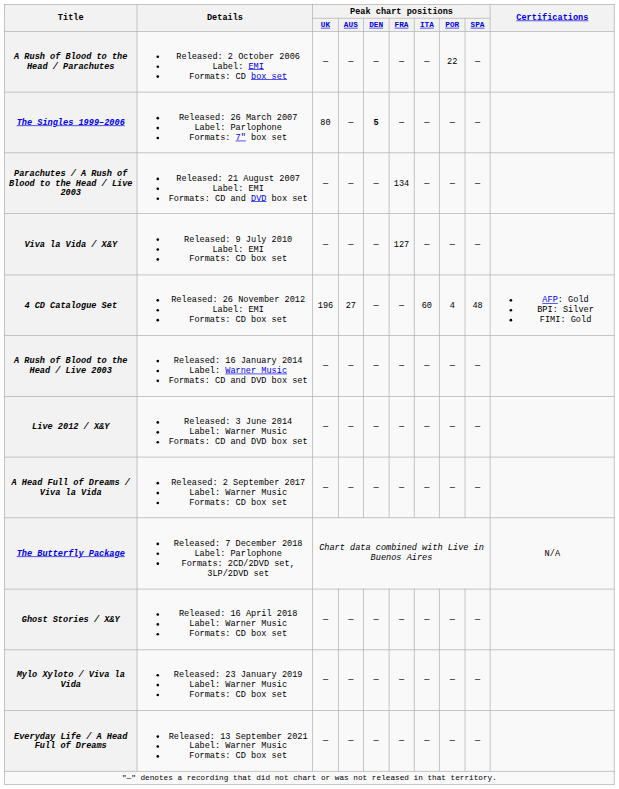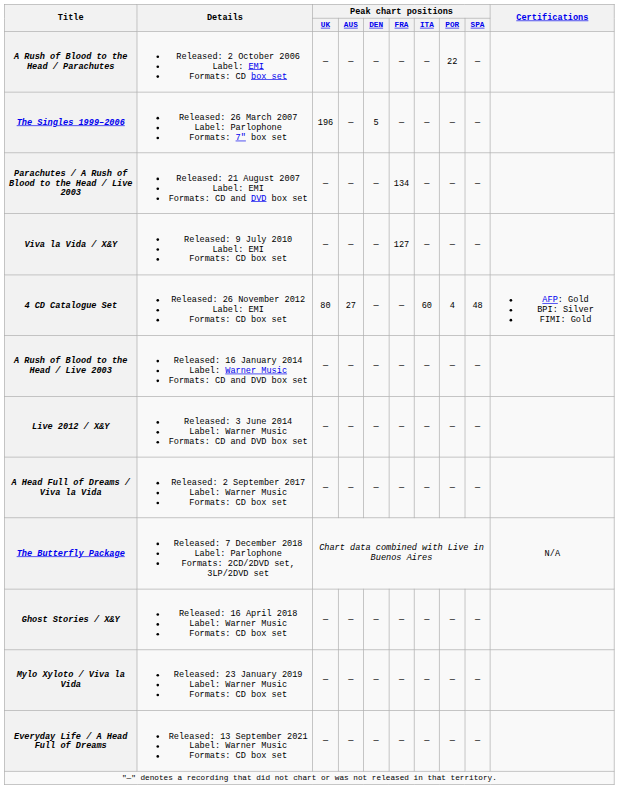 <table class="wikitable plainrowheaders" style="text-align:center;">
 <tr>
 <th scope="col" rowspan="2" style="width:15em;">Title</th>
 <th scope="col" rowspan="2" style="width:20em;">Details</th>
 <th scope="col" colspan="7">Peak chart positions</th>
 <th scope="col" rowspan="2" style="width:14em;"><a href='#'>Certifications</a></th>
 </tr>
 <tr>
 <th scope="col" style="width:2.8em; font-size:90%;"><a href='#'>UK</a><br></th>
 <th scope="col" style="width:2.8em; font-size:90%;"><a href='#'>AUS</a><br></th>
 <th scope="col" style="width:2.8em; font-size:90%;"><a href='#'>DEN</a><br></th>
 <th scope="col" style="width:2.8em; font-size:90%;"><a href='#'>FRA</a><br></th>
 <th scope="col" style="width:2.8em; font-size:90%;"><a href='#'>ITA</a><br></th>
 <th scope="col" style="width:2.8em; font-size:90%;"><a href='#'>POR</a><br></th>
 <th scope="col" style="width:2.8em; font-size:90%;"><a href='#'>SPA</a><br></th>
 </tr>
 <tr>
 <th scope="row"><em>A Rush of Blood to the Head / Parachutes</em></th>
 <td><br><ul><li>Released: 2 October 2006</li><li>Label: <a href='#'>EMI</a></li><li>Formats: CD <a href='#'>box set</a></li></ul></td>
 <td>—</td>
 <td>—</td>
 <td>—</td>
 <td>—</td>
 <td>—</td>
 <td>22</td>
 <td>—</td>
 <td></td>
 </tr>
 <tr>
 <th scope="row"><em><a href='#'>The Singles 1999–2006</a></em></th>
 <td><br><ul><li>Released: 26 March 2007</li><li>Label: Parlophone</li><li>Formats: <a href='#'>7"</a> box set</li></ul></td>
-<td>80</td>
+<td>196</td>
 <td>—</td>
-<td><strong>5</strong></td>
+<td>5</td>
 <td>—</td>
 <td>—</td>
 <td>—</td>
 <td>—</td>
 <td></td>
 </tr>
 <tr>
 <th scope="row"><em>Parachutes / A Rush of Blood to the Head / Live 2003</em></th>
 <td><br><ul><li>Released: 21 August 2007</li><li>Label: EMI</li><li>Formats: CD and <a href='#'>DVD</a> box set</li></ul></td>
 <td>—</td>
 <td>—</td>
 <td>—</td>
 <td>134</td>
 <td>—</td>
 <td>—</td>
 <td>—</td>
 <td></td>
 </tr>
 <tr>
 <th scope="row"><em>Viva la Vida / X&Y</em></th>
 <td><br><ul><li>Released: 9 July 2010</li><li>Label: EMI</li><li>Formats: CD box set</li></ul></td>
 <td>—</td>
 <td>—</td>
 <td>—</td>
 <td>127</td>
 <td>—</td>
 <td>—</td>
 <td>—</td>
 <td></td>
 </tr>
 <tr>
 <th scope="row"><em>4 CD Catalogue Set</em></th>
 <td><br><ul><li>Released: 26 November 2012</li><li>Label: EMI</li><li>Formats: CD box set</li></ul></td>
-<td>196</td>
+<td>80</td>
 <td>27</td>
 <td>—</td>
 <td>—</td>
 <td>60</td>
 <td>4</td>
 <td>48</td>
 <td><br><ul><li><a href='#'>AFP</a>: Gold</li><li>BPI: Silver</li><li>FIMI: Gold</li></ul></td>
 </tr>
 <tr>
 <th scope="row"><em>A Rush of Blood to the Head / Live 2003</em></th>
 <td><br><ul><li>Released: 16 January 2014</li><li>Label: <a href='#'>Warner Music</a></li><li>Formats: CD and DVD box set</li></ul></td>
 <td>—</td>
 <td>—</td>
 <td>—</td>
 <td>—</td>
 <td>—</td>
 <td>—</td>
 <td>—</td>
 <td></td>
 </tr>
 <tr>
 <th scope="row"><em>Live 2012 / X&Y</em></th>
 <td><br><ul><li>Released: 3 June 2014</li><li>Label: Warner Music</li><li>Formats: CD and DVD box set</li></ul></td>
 <td>—</td>
 <td>—</td>
 <td>—</td>
 <td>—</td>
 <td>—</td>
 <td>—</td>
 <td>—</td>
 <td></td>
 </tr>
 <tr>
 <th scope="row"><em>A Head Full of Dreams / Viva la Vida</em></th>
 <td><br><ul><li>Released: 2 September 2017</li><li>Label: Warner Music</li><li>Formats: CD box set</li></ul></td>
 <td>—</td>
 <td>—</td>
 <td>—</td>
 <td>—</td>
 <td>—</td>
 <td>—</td>
 <td>—</td>
 <td></td>
 </tr>
 <tr>
 <th scope="row"><em><a href='#'>The Butterfly Package</a></em></th>
 <td><br><ul><li>Released: 7 December 2018</li><li>Label: Parlophone</li><li>Formats: 2CD/2DVD set, 3LP/2DVD set</li></ul></td>
 <td colspan="7"><em>Chart data combined with Live in Buenos Aires</em></td>
 <td>N/A</td>
 </tr>
 <tr>
 <th scope="row"><em>Ghost Stories / X&Y</em></th>
 <td><br><ul><li>Released: 16 April 2018</li><li>Label: Warner Music</li><li>Formats: CD box set</li></ul></td>
 <td>—</td>
 <td>—</td>
 <td>—</td>
 <td>—</td>
 <td>—</td>
 <td>—</td>
 <td>—</td>
 <td></td>
 </tr>
 <tr>
 <th scope="row"><em>Mylo Xyloto / Viva la Vida</em></th>
 <td><br><ul><li>Released: 23 January 2019</li><li>Label: Warner Music</li><li>Formats: CD box set</li></ul></td>
 <td>—</td>
 <td>—</td>
 <td>—</td>
 <td>—</td>
 <td>—</td>
 <td>—</td>
 <td>—</td>
 <td></td>
 </tr>
 <tr>
 <th scope="row"><em>Everyday Life / A Head Full of Dreams</em></th>
 <td><br><ul><li>Released: 13 September 2021</li><li>Label: Warner Music</li><li>Formats: CD box set</li></ul></td>
 <td>—</td>
 <td>—</td>
 <td>—</td>
 <td>—</td>
 <td>—</td>
 <td>—</td>
 <td>—</td>
 <td></td>
 </tr>
 <tr>
 <td colspan="10" style="font-size:90%">"—" denotes a recording that did not chart or was not released in that territory.</td>
 </tr>
 </table>
